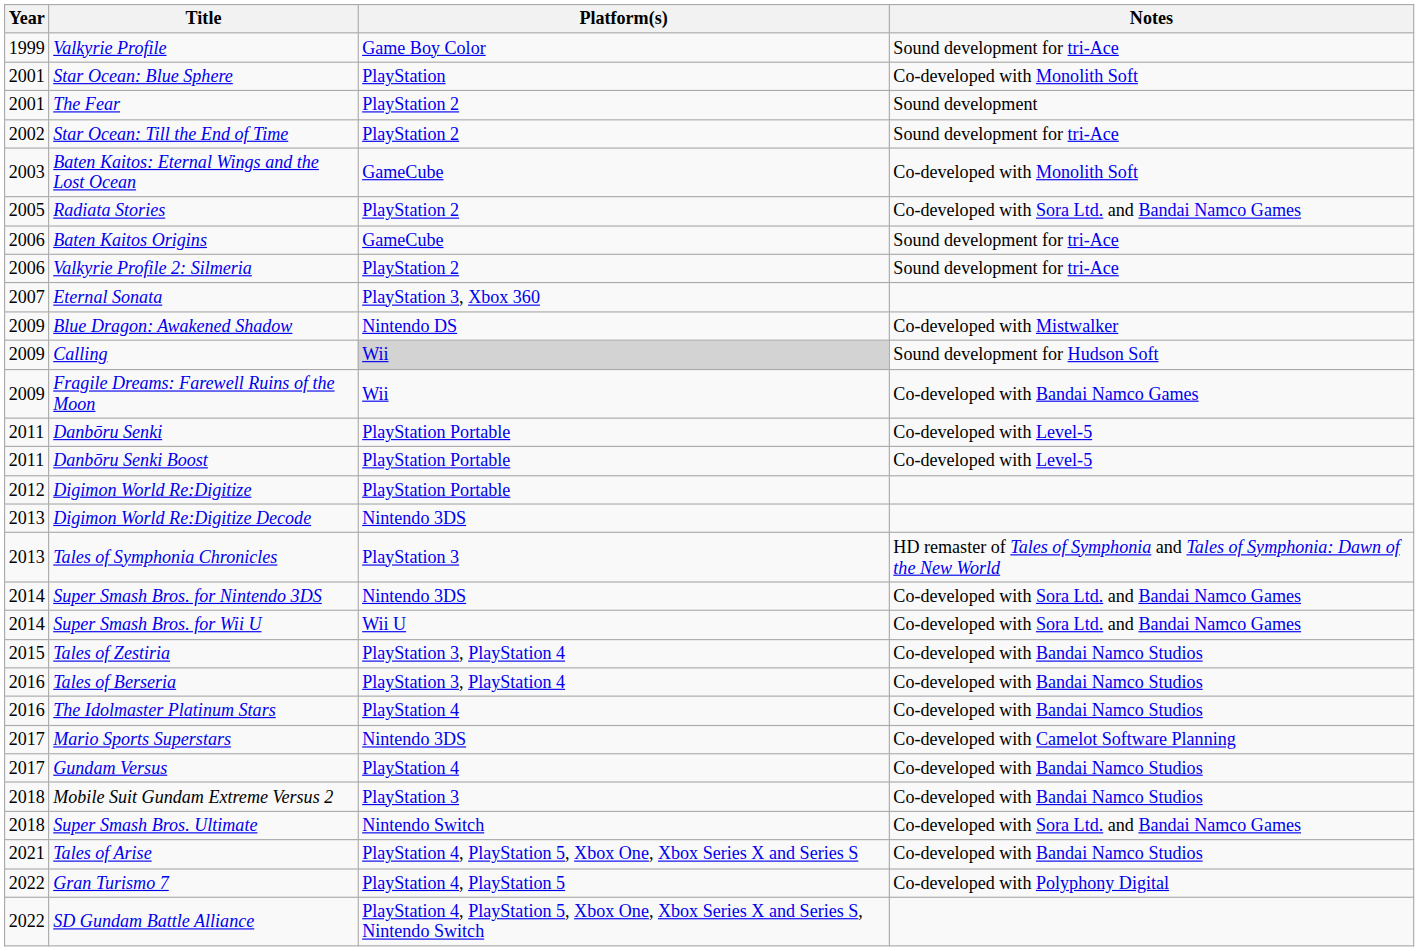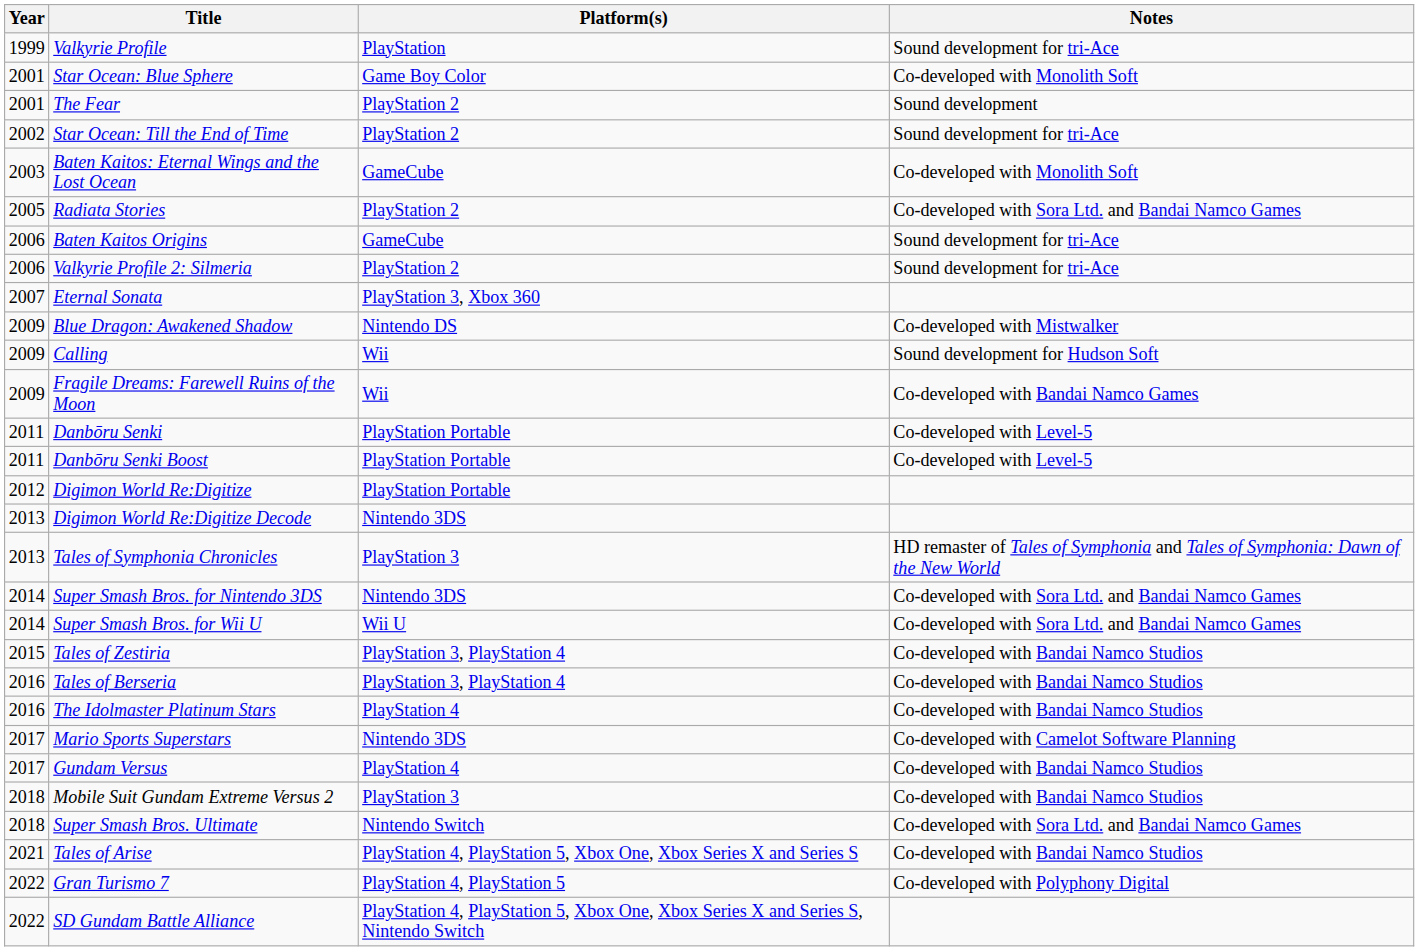 <table class="wikitable sortable" |->
 <tr>
 <th>Year</th>
 <th>Title</th>
 <th>Platform(s)</th>
 <th>Notes</th>
 </tr>
 <tr>
 <td>1999</td>
 <td><em><a href='#'>Valkyrie Profile</a></em></td>
-<td><a href='#'>Game Boy Color</a></td>
+<td><a href='#'>PlayStation</a></td>
 <td>Sound development for <a href='#'>tri-Ace</a></td>
 </tr>
 <tr>
 <td>2001</td>
 <td><em><a href='#'>Star Ocean: Blue Sphere</a></em></td>
-<td><a href='#'>PlayStation</a></td>
+<td><a href='#'>Game Boy Color</a></td>
 <td>Co-developed with <a href='#'>Monolith Soft</a></td>
 </tr>
 <tr>
 <td>2001</td>
 <td><em><a href='#'>The Fear</a></em></td>
 <td><a href='#'>PlayStation 2</a></td>
 <td>Sound development</td>
 </tr>
 <tr>
 <td>2002</td>
 <td><em><a href='#'>Star Ocean: Till the End of Time</a></em></td>
 <td><a href='#'>PlayStation 2</a></td>
 <td>Sound development for <a href='#'>tri-Ace</a></td>
 </tr>
 <tr>
 <td>2003</td>
 <td><em><a href='#'>Baten Kaitos: Eternal Wings and the Lost Ocean</a></em></td>
 <td><a href='#'>GameCube</a></td>
 <td>Co-developed with <a href='#'>Monolith Soft</a></td>
 </tr>
 <tr>
 <td>2005</td>
 <td><em><a href='#'>Radiata Stories</a></em></td>
 <td><a href='#'>PlayStation 2</a></td>
 <td>Co-developed with <a href='#'>Sora Ltd.</a> and <a href='#'>Bandai Namco Games</a></td>
 </tr>
 <tr>
 <td>2006</td>
 <td><em><a href='#'>Baten Kaitos Origins</a></em></td>
 <td><a href='#'>GameCube</a></td>
 <td>Sound development for <a href='#'>tri-Ace</a></td>
 </tr>
 <tr>
 <td>2006</td>
 <td><em><a href='#'>Valkyrie Profile 2: Silmeria</a></em></td>
 <td><a href='#'>PlayStation 2</a></td>
 <td>Sound development for <a href='#'>tri-Ace</a></td>
 </tr>
 <tr>
 <td>2007</td>
 <td><em><a href='#'>Eternal Sonata</a></em></td>
 <td><a href='#'>PlayStation 3</a>, <a href='#'>Xbox 360</a></td>
 <td></td>
 </tr>
 <tr>
 <td>2009</td>
 <td><em><a href='#'>Blue Dragon: Awakened Shadow</a></em></td>
 <td><a href='#'>Nintendo DS</a></td>
 <td>Co-developed with <a href='#'>Mistwalker</a></td>
 </tr>
 <tr>
 <td>2009</td>
 <td><em><a href='#'>Calling</a></em></td>
-<td style="background: lightgrey;"><a href='#'>Wii</a></td>
+<td><a href='#'>Wii</a></td>
 <td>Sound development for <a href='#'>Hudson Soft</a></td>
 </tr>
 <tr>
 <td>2009</td>
 <td><em><a href='#'>Fragile Dreams: Farewell Ruins of the Moon</a></em></td>
 <td><a href='#'>Wii</a></td>
 <td>Co-developed with <a href='#'>Bandai Namco Games</a></td>
 </tr>
 <tr>
 <td>2011</td>
 <td><em><a href='#'>Danbōru Senki</a></em></td>
 <td><a href='#'>PlayStation Portable</a></td>
 <td>Co-developed with <a href='#'>Level-5</a></td>
 </tr>
 <tr>
 <td>2011</td>
 <td><em><a href='#'>Danbōru Senki Boost</a></em></td>
 <td><a href='#'>PlayStation Portable</a></td>
 <td>Co-developed with <a href='#'>Level-5</a></td>
 </tr>
 <tr>
 <td>2012</td>
 <td><em><a href='#'>Digimon World Re:Digitize</a></em></td>
 <td><a href='#'>PlayStation Portable</a></td>
 <td></td>
 </tr>
 <tr>
 <td>2013</td>
 <td><em><a href='#'>Digimon World Re:Digitize Decode</a></em></td>
 <td><a href='#'>Nintendo 3DS</a></td>
 <td></td>
 </tr>
 <tr>
 <td>2013</td>
 <td><em><a href='#'>Tales of Symphonia Chronicles</a></em></td>
 <td><a href='#'>PlayStation 3</a></td>
 <td>HD remaster of <em><a href='#'>Tales of Symphonia</a></em> and <em><a href='#'>Tales of Symphonia: Dawn of the New World</a></em></td>
 </tr>
 <tr>
 <td>2014</td>
 <td><em><a href='#'>Super Smash Bros. for Nintendo 3DS</a></em></td>
 <td><a href='#'>Nintendo 3DS</a></td>
 <td>Co-developed with <a href='#'>Sora Ltd.</a> and <a href='#'>Bandai Namco Games</a></td>
 </tr>
 <tr>
 <td>2014</td>
 <td><em><a href='#'>Super Smash Bros. for Wii U</a></em></td>
 <td><a href='#'>Wii U</a></td>
 <td>Co-developed with <a href='#'>Sora Ltd.</a> and <a href='#'>Bandai Namco Games</a></td>
 </tr>
 <tr>
 <td>2015</td>
 <td><em><a href='#'>Tales of Zestiria</a></em></td>
 <td><a href='#'>PlayStation 3</a>, <a href='#'>PlayStation 4</a></td>
 <td>Co-developed with <a href='#'>Bandai Namco Studios</a></td>
 </tr>
 <tr>
 <td>2016</td>
 <td><em><a href='#'>Tales of Berseria</a></em></td>
 <td><a href='#'>PlayStation 3</a>, <a href='#'>PlayStation 4</a></td>
 <td>Co-developed with <a href='#'>Bandai Namco Studios</a></td>
 </tr>
 <tr>
 <td>2016</td>
 <td><em><a href='#'>The Idolmaster Platinum Stars</a></em></td>
 <td><a href='#'>PlayStation 4</a></td>
 <td>Co-developed with <a href='#'>Bandai Namco Studios</a></td>
 </tr>
 <tr>
 <td>2017</td>
 <td><em><a href='#'>Mario Sports Superstars</a></em></td>
 <td><a href='#'>Nintendo 3DS</a></td>
 <td>Co-developed with <a href='#'>Camelot Software Planning</a></td>
 </tr>
 <tr>
 <td>2017</td>
 <td><em><a href='#'>Gundam Versus</a></em></td>
 <td><a href='#'>PlayStation 4</a></td>
 <td>Co-developed with <a href='#'>Bandai Namco Studios</a></td>
 </tr>
 <tr>
 <td>2018</td>
 <td><em>Mobile Suit Gundam Extreme Versus 2</em></td>
 <td><a href='#'>PlayStation 3</a></td>
 <td>Co-developed with <a href='#'>Bandai Namco Studios</a></td>
 </tr>
 <tr>
 <td>2018</td>
 <td><em><a href='#'>Super Smash Bros. Ultimate</a></em></td>
 <td><a href='#'>Nintendo Switch</a></td>
 <td>Co-developed with <a href='#'>Sora Ltd.</a> and <a href='#'>Bandai Namco Games</a></td>
 </tr>
 <tr>
 <td>2021</td>
 <td><em><a href='#'>Tales of Arise</a></em></td>
 <td><a href='#'>PlayStation 4</a>, <a href='#'>PlayStation 5</a>, <a href='#'>Xbox One</a>, <a href='#'>Xbox Series X and Series S</a></td>
 <td>Co-developed with <a href='#'>Bandai Namco Studios</a></td>
 </tr>
 <tr>
 <td>2022</td>
 <td><em><a href='#'>Gran Turismo 7</a></em></td>
 <td><a href='#'>PlayStation 4</a>, <a href='#'>PlayStation 5</a></td>
 <td>Co-developed with <a href='#'>Polyphony Digital</a></td>
 </tr>
 <tr>
 <td>2022</td>
 <td><em><a href='#'>SD Gundam Battle Alliance</a></em></td>
 <td><a href='#'>PlayStation 4</a>, <a href='#'>PlayStation 5</a>, <a href='#'>Xbox One</a>, <a href='#'>Xbox Series X and Series S</a>, <a href='#'>Nintendo Switch</a></td>
 <td></td>
 </tr>
 </table>
